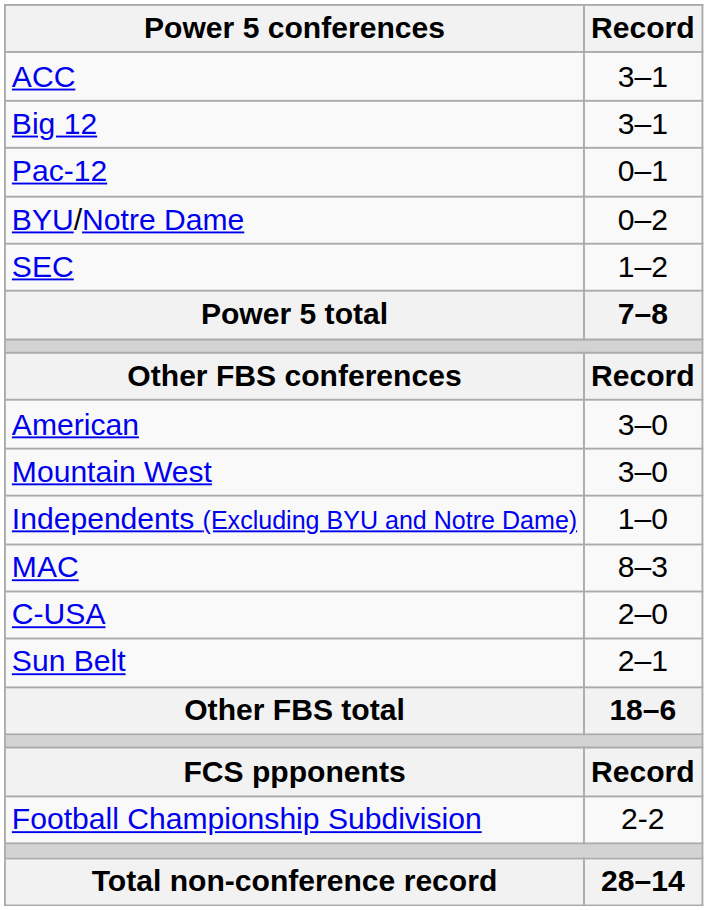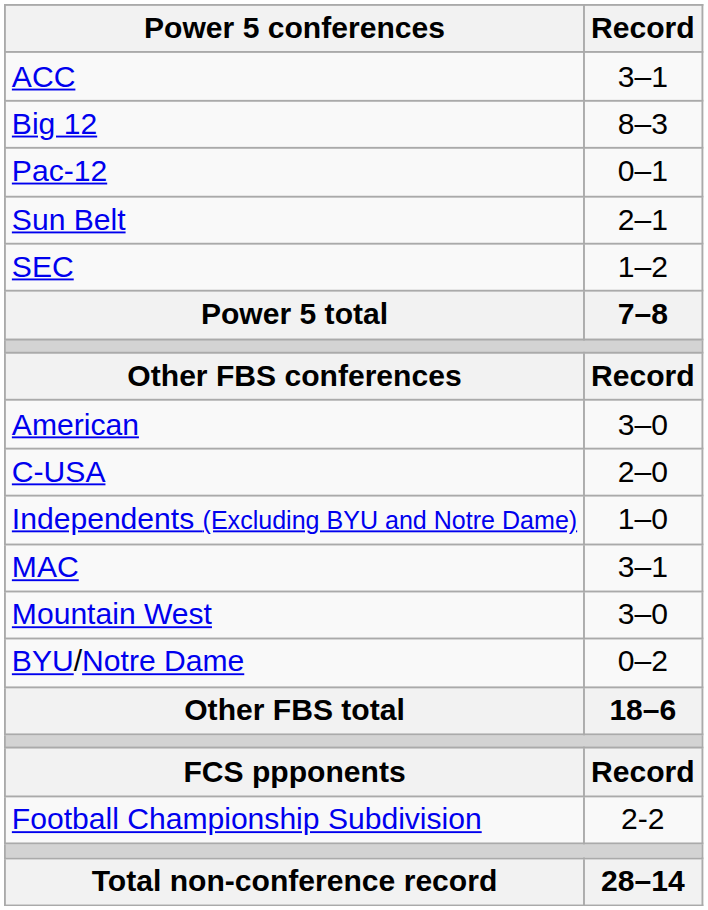 <table class="wikitable">
 <tr>
 <th>Power 5 conferences</th>
 <th>Record</th>
 </tr>
 <tr>
 <td><a href='#'>ACC</a></td>
 <td align=center>3–1</td>
 </tr>
 <tr>
 <td><a href='#'>Big 12</a></td>
-<td align=center>3–1</td>
+<td align=center>8–3</td>
 </tr>
 <tr>
 <td><a href='#'>Pac-12</a></td>
 <td align=center>0–1</td>
 </tr>
 <tr>
-<td><a href='#'>BYU</a>/<a href='#'>Notre Dame</a></td>
-<td align=center>0–2</td>
+<td><a href='#'>Sun Belt</a></td>
+<td align=center>2–1</td>
 </tr>
 <tr>
 <td><a href='#'>SEC</a></td>
 <td align=center>1–2</td>
 </tr>
 <tr>
 <th>Power 5 total</th>
 <th>7–8</th>
 </tr>
 <tr>
 <th colspan="2" style="background:lightgrey;"></th>
 </tr>
 <tr>
 <th>Other FBS conferences</th>
 <th>Record</th>
 </tr>
 <tr>
 <td><a href='#'>American</a></td>
 <td align=center>3–0</td>
 </tr>
 <tr>
-<td><a href='#'>Mountain West</a></td>
-<td align=center>3–0</td>
+<td><a href='#'>C-USA</a></td>
+<td align=center>2–0</td>
 </tr>
 <tr>
 <td><a href='#'>Independents <small>(Excluding BYU and Notre Dame)</small></a></td>
 <td align=center>1–0</td>
 </tr>
 <tr>
 <td><a href='#'>MAC</a></td>
-<td align=center>8–3</td>
+<td align=center>3–1</td>
 </tr>
 <tr>
-<td><a href='#'>C-USA</a></td>
-<td align=center>2–0</td>
+<td><a href='#'>Mountain West</a></td>
+<td align=center>3–0</td>
 </tr>
 <tr>
-<td><a href='#'>Sun Belt</a></td>
-<td align=center>2–1</td>
+<td><a href='#'>BYU</a>/<a href='#'>Notre Dame</a></td>
+<td align=center>0–2</td>
 </tr>
 <tr>
 <th>Other FBS total</th>
 <th>18–6</th>
 </tr>
 <tr>
 <th colspan="2" style="background:lightgrey;"></th>
 </tr>
 <tr>
 <th>FCS ppponents</th>
 <th>Record</th>
 </tr>
 <tr>
 <td><a href='#'>Football Championship Subdivision</a></td>
 <td align=center>2-2</td>
 </tr>
 <tr>
 <th colspan="2" style="background:lightgrey;"></th>
 </tr>
 <tr>
 <th>Total non-conference record</th>
 <th>28–14</th>
 </tr>
 </table>
